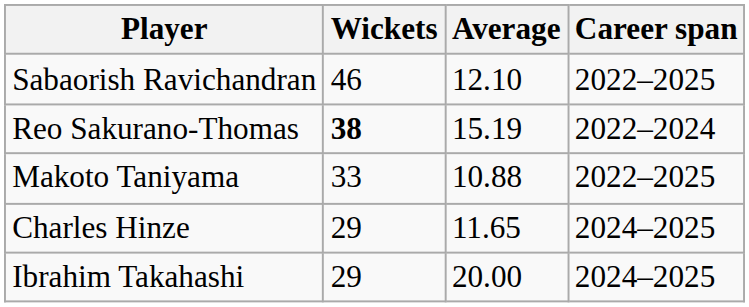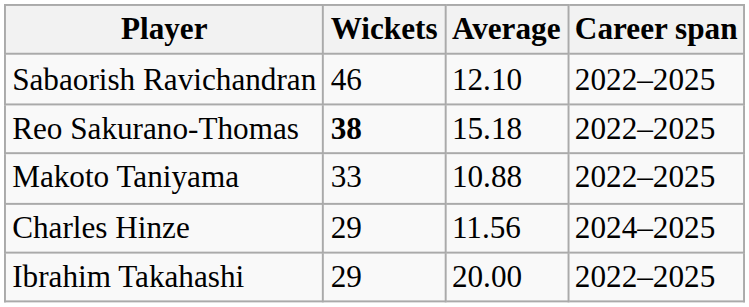 <table class="wikitable">
 <tr>
 <th>Player</th>
 <th>Wickets</th>
 <th>Average</th>
 <th>Career span</th>
 </tr>
 <tr>
 <td>Sabaorish Ravichandran</td>
 <td>46</td>
 <td>12.10</td>
 <td>2022–2025</td>
 </tr>
 <tr>
 <td>Reo Sakurano-Thomas</td>
 <td><strong>38</strong></td>
-<td>15.19</td>
-<td>2022–2024</td>
+<td>15.18</td>
+<td>2022–2025</td>
 </tr>
 <tr>
 <td>Makoto Taniyama</td>
 <td>33</td>
 <td>10.88</td>
 <td>2022–2025</td>
 </tr>
 <tr>
 <td>Charles Hinze</td>
 <td>29</td>
-<td>11.65</td>
+<td>11.56</td>
 <td>2024–2025</td>
 </tr>
 <tr>
 <td>Ibrahim Takahashi</td>
 <td>29</td>
 <td>20.00</td>
-<td>2024–2025</td>
+<td>2022–2025</td>
 </tr>
 </table>
